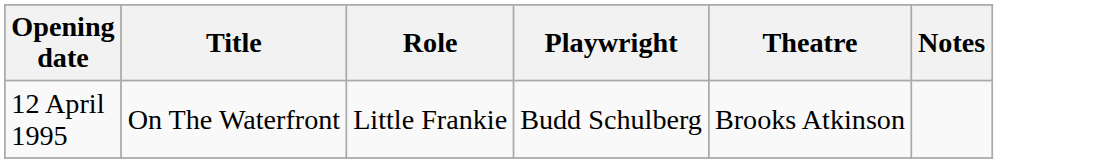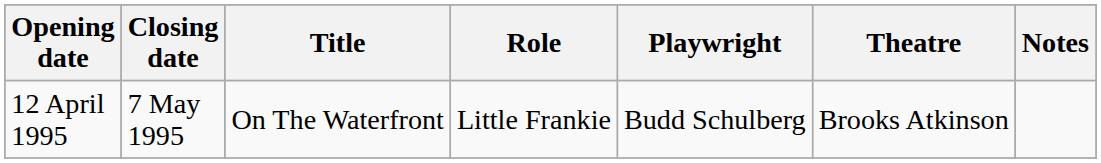 <table class="wikitable sortable">
 <tr>
 <th style="width:50px;" class="unsortable">Opening date</th>
+<th style="width:50px;" class="unsortable">Closing date</th>
 <th>Title</th>
 <th class="unsortable">Role</th>
 <th class="unsortable">Playwright</th>
 <th class="unsortable">Theatre</th>
 <th class="unsortable">Notes</th>
 </tr>
 <tr>
 <td>12 April 1995</td>
+<td>7 May 1995</td>
 <td>On The Waterfront</td>
 <td>Little Frankie</td>
 <td>Budd Schulberg</td>
 <td>Brooks Atkinson</td>
 <td></td>
 </tr>
 </table>
